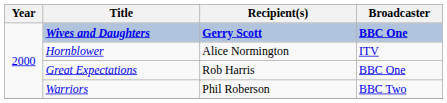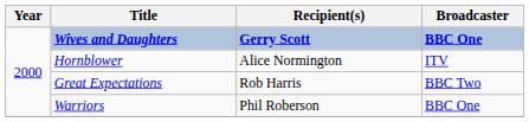 <table class="wikitable" width="95%">
 <tr>
 <th width=5%>Year</th>
 <th width=25%>Title</th>
 <th width=25%><strong>Recipient(s)</strong></th>
 <th width=10%><strong>Broadcaster</strong></th>
 </tr>
 <tr>
 <td rowspan="4" style="text-align:center;"><a href='#'>2000</a></td>
 <td style="background:#B0C4DE;"><strong><em><a href='#'>Wives and Daughters</a></em></strong></td>
 <td style="background:#B0C4DE;"><strong><a href='#'>Gerry Scott</a></strong></td>
 <td style="background:#B0C4DE;"><strong><a href='#'>BBC One</a></strong></td>
 </tr>
 <tr>
 <td><em><a href='#'>Hornblower</a></em></td>
 <td>Alice Normington</td>
 <td><a href='#'>ITV</a></td>
 </tr>
 <tr>
 <td><em><a href='#'>Great Expectations</a></em></td>
 <td>Rob Harris</td>
-<td><a href='#'>BBC One</a></td>
+<td><a href='#'>BBC Two</a></td>
 </tr>
 <tr>
 <td><em><a href='#'>Warriors</a></em></td>
 <td>Phil Roberson</td>
-<td><a href='#'>BBC Two</a></td>
+<td><a href='#'>BBC One</a></td>
 </tr>
 <tr>
 </tr>
 </table>
